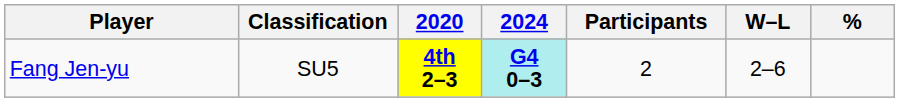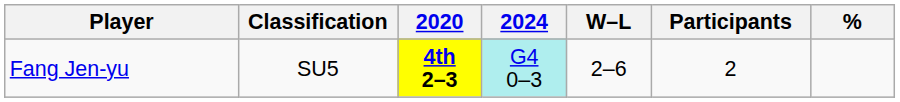 <table class="wikitable" style="font-size:90%; text-align:center">
 <tr>
 <th width="150">Player</th>
 <th width="100">Classification</th>
 <th width="50"><a href='#'>2020</a><br></th>
 <th width="50"><a href='#'>2024</a><br></th>
+<th width="50">W–L</th>
 <th width="100">Participants</th>
-<th width="50">W–L</th>
 <th width="50">%</th>
 </tr>
 <tr>
 <td align="left"><a href='#'>Fang Jen-yu</a></td>
 <td>SU5</td>
 <td bgcolor="#FFFF00"><strong><a href='#'>4th</a><br>2–3</strong></td>
-<td bgcolor="#AFEEEE"><strong><a href='#'>G4</a><br>0–3</strong></td>
+<td bgcolor="#AFEEEE"><a href='#'>G4</a><br>0–3</td>
+<td>2–6</td>
 <td>2</td>
-<td>2–6</td>
 <td align="right"></td>
 </tr>
 </table>
